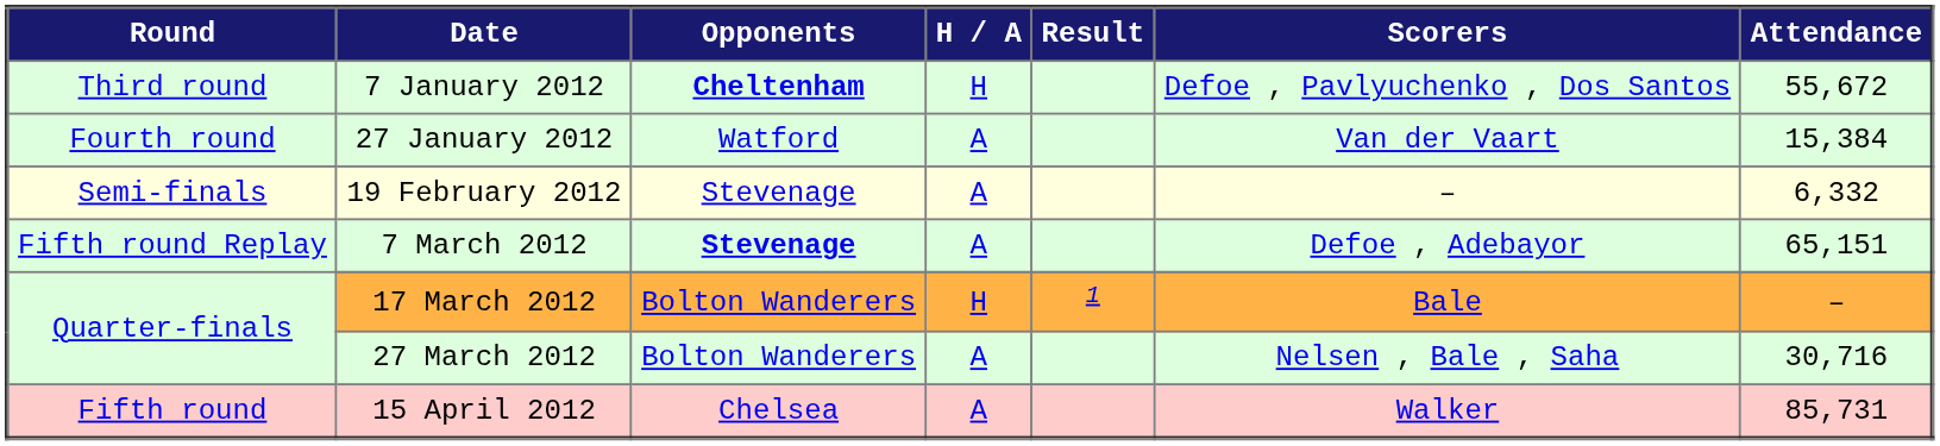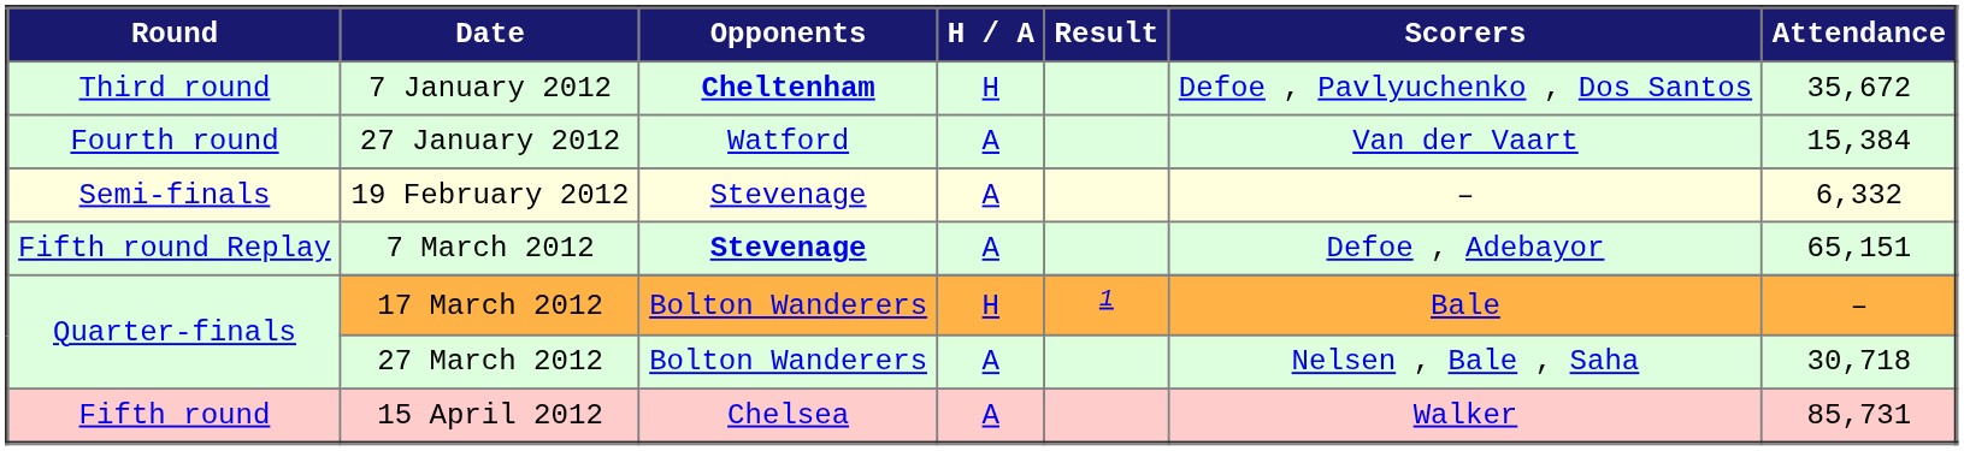 <table border="2" cellpadding="4" style="border-collapse:collapse; text-align:center;">
 <tr style="background:#191970; color:white">
 <th>Round</th>
 <th>Date</th>
 <th>Opponents</th>
 <th>H / A</th>
 <th>Result</th>
 <th>Scorers</th>
 <th>Attendance</th>
 </tr>
 <tr bgcolor="#ddffdd">
 <td><a href='#'>Third round</a></td>
 <td>7 January 2012</td>
 <td><strong><a href='#'>Cheltenham</a></strong></td>
 <td><a href='#'>H</a></td>
 <td></td>
 <td><a href='#'>Defoe</a> , <a href='#'>Pavlyuchenko</a> , <a href='#'>Dos Santos</a> </td>
-<td>55,672</td>
+<td>35,672</td>
 </tr>
 <tr bgcolor="#ddffdd">
 <td><a href='#'>Fourth round</a></td>
 <td>27 January 2012</td>
 <td><a href='#'>Watford</a></td>
 <td><a href='#'>A</a></td>
 <td></td>
 <td><a href='#'>Van der Vaart</a> </td>
 <td>15,384</td>
 </tr>
 <tr bgcolor="#ffffdd">
 <td><a href='#'>Semi-finals</a></td>
 <td>19 February 2012</td>
 <td><a href='#'>Stevenage</a></td>
 <td><a href='#'>A</a></td>
 <td></td>
 <td>–</td>
 <td>6,332</td>
 </tr>
 <tr bgcolor="#ddffdd">
 <td><a href='#'>Fifth round Replay</a></td>
 <td>7 March 2012</td>
 <td><strong><a href='#'>Stevenage</a></strong></td>
 <td><a href='#'>A</a></td>
 <td></td>
 <td><a href='#'>Defoe</a> , <a href='#'>Adebayor</a> </td>
 <td>65,151</td>
 </tr>
 <tr bgcolor="#ddffdd">
 <td rowspan="3"><a href='#'>Quarter-finals</a></td>
 </tr>
 <tr bgcolor="#FFB347">
 <td>17 March 2012</td>
 <td><a href='#'>Bolton Wanderers</a></td>
 <td><a href='#'>H</a></td>
 <td><sup><a href='#'><em>1</em></a></sup></td>
 <td><a href='#'>Bale</a> </td>
 <td>–</td>
 </tr>
 <tr bgcolor="#ddffdd">
 <td>27 March 2012</td>
 <td><a href='#'>Bolton Wanderers</a></td>
 <td><a href='#'>A</a></td>
 <td></td>
 <td><a href='#'>Nelsen</a> , <a href='#'>Bale</a> , <a href='#'>Saha</a> </td>
-<td>30,716</td>
+<td>30,718</td>
 </tr>
 <tr bgcolor="#FFCCCC">
 <td><a href='#'>Fifth round</a></td>
 <td>15 April 2012</td>
 <td><a href='#'>Chelsea</a></td>
 <td><a href='#'>A</a></td>
 <td></td>
 <td><a href='#'>Walker</a> </td>
 <td>85,731</td>
 </tr>
 </table>
